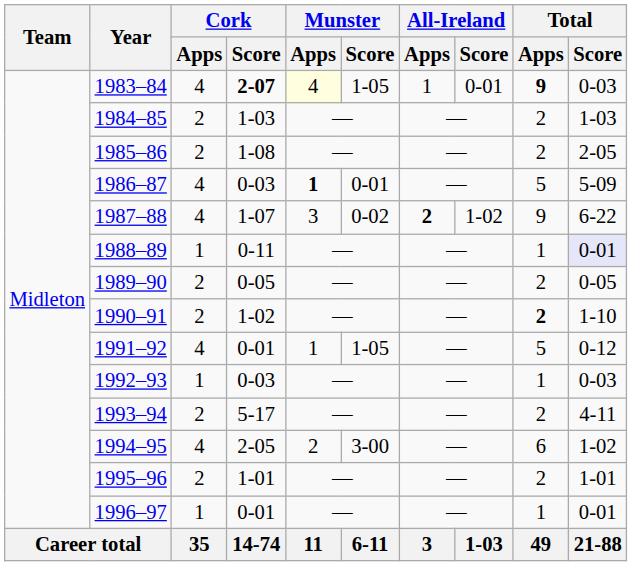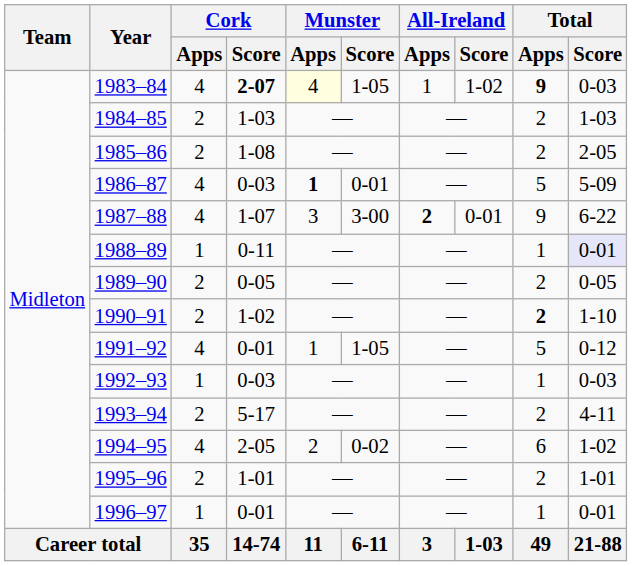 <table class="wikitable" style="text-align:center">
 <tr>
 <th rowspan="2">Team</th>
 <th rowspan="2">Year</th>
 <th colspan="2"><a href='#'>Cork</a></th>
 <th colspan="2"><a href='#'>Munster</a></th>
 <th colspan="2"><a href='#'>All-Ireland</a></th>
 <th colspan="2">Total</th>
 </tr>
 <tr>
 <th>Apps</th>
 <th>Score</th>
 <th>Apps</th>
 <th>Score</th>
 <th>Apps</th>
 <th>Score</th>
 <th>Apps</th>
 <th>Score</th>
 </tr>
 <tr>
 <td rowspan="14"><a href='#'>Midleton</a></td>
 <td><a href='#'>1983–84</a></td>
 <td>4</td>
 <td><strong>2-07</strong></td>
 <td style="background: lightyellow;">4</td>
 <td>1-05</td>
 <td>1</td>
-<td>0-01</td>
+<td>1-02</td>
 <td><strong>9</strong></td>
 <td>0-03</td>
 </tr>
 <tr>
 <td><a href='#'>1984–85</a></td>
 <td>2</td>
 <td>1-03</td>
 <td colspan=2>—</td>
 <td colspan=2>—</td>
 <td>2</td>
 <td>1-03</td>
 </tr>
 <tr>
 <td><a href='#'>1985–86</a></td>
 <td>2</td>
 <td>1-08</td>
 <td colspan=2>—</td>
 <td colspan=2>—</td>
 <td>2</td>
 <td>2-05</td>
 </tr>
 <tr>
 <td><a href='#'>1986–87</a></td>
 <td>4</td>
 <td>0-03</td>
 <td><strong>1</strong></td>
 <td>0-01</td>
 <td colspan=2>—</td>
 <td>5</td>
 <td>5-09</td>
 </tr>
 <tr>
 <td><a href='#'>1987–88</a></td>
 <td>4</td>
 <td>1-07</td>
 <td>3</td>
-<td>0-02</td>
+<td>3-00</td>
 <td><strong>2</strong></td>
-<td>1-02</td>
+<td>0-01</td>
 <td>9</td>
 <td>6-22</td>
 </tr>
 <tr>
 <td><a href='#'>1988–89</a></td>
 <td>1</td>
 <td>0-11</td>
 <td colspan=2>—</td>
 <td colspan=2>—</td>
 <td>1</td>
 <td style="background: lavender;">0-01</td>
 </tr>
 <tr>
 <td><a href='#'>1989–90</a></td>
 <td>2</td>
 <td>0-05</td>
 <td colspan=2>—</td>
 <td colspan=2>—</td>
 <td>2</td>
 <td>0-05</td>
 </tr>
 <tr>
 <td><a href='#'>1990–91</a></td>
 <td>2</td>
 <td>1-02</td>
 <td colspan=2>—</td>
 <td colspan=2>—</td>
 <td><strong>2</strong></td>
 <td>1-10</td>
 </tr>
 <tr>
 <td><a href='#'>1991–92</a></td>
 <td>4</td>
 <td>0-01</td>
 <td>1</td>
 <td>1-05</td>
 <td colspan=2>—</td>
 <td>5</td>
 <td>0-12</td>
 </tr>
 <tr>
 <td><a href='#'>1992–93</a></td>
 <td>1</td>
 <td>0-03</td>
 <td colspan=2>—</td>
 <td colspan=2>—</td>
 <td>1</td>
 <td>0-03</td>
 </tr>
 <tr>
 <td><a href='#'>1993–94</a></td>
 <td>2</td>
 <td>5-17</td>
 <td colspan=2>—</td>
 <td colspan=2>—</td>
 <td>2</td>
 <td>4-11</td>
 </tr>
 <tr>
 <td><a href='#'>1994–95</a></td>
 <td>4</td>
 <td>2-05</td>
 <td>2</td>
-<td>3-00</td>
+<td>0-02</td>
 <td colspan=2>—</td>
 <td>6</td>
 <td>1-02</td>
 </tr>
 <tr>
 <td><a href='#'>1995–96</a></td>
 <td>2</td>
 <td>1-01</td>
 <td colspan=2>—</td>
 <td colspan=2>—</td>
 <td>2</td>
 <td>1-01</td>
 </tr>
 <tr>
 <td><a href='#'>1996–97</a></td>
 <td>1</td>
 <td>0-01</td>
 <td colspan=2>—</td>
 <td colspan=2>—</td>
 <td>1</td>
 <td>0-01</td>
 </tr>
 <tr>
 <th colspan="2">Career total</th>
 <th>35</th>
 <th>14-74</th>
 <th>11</th>
 <th>6-11</th>
 <th>3</th>
 <th>1-03</th>
 <th>49</th>
 <th>21-88</th>
 </tr>
 </table>
